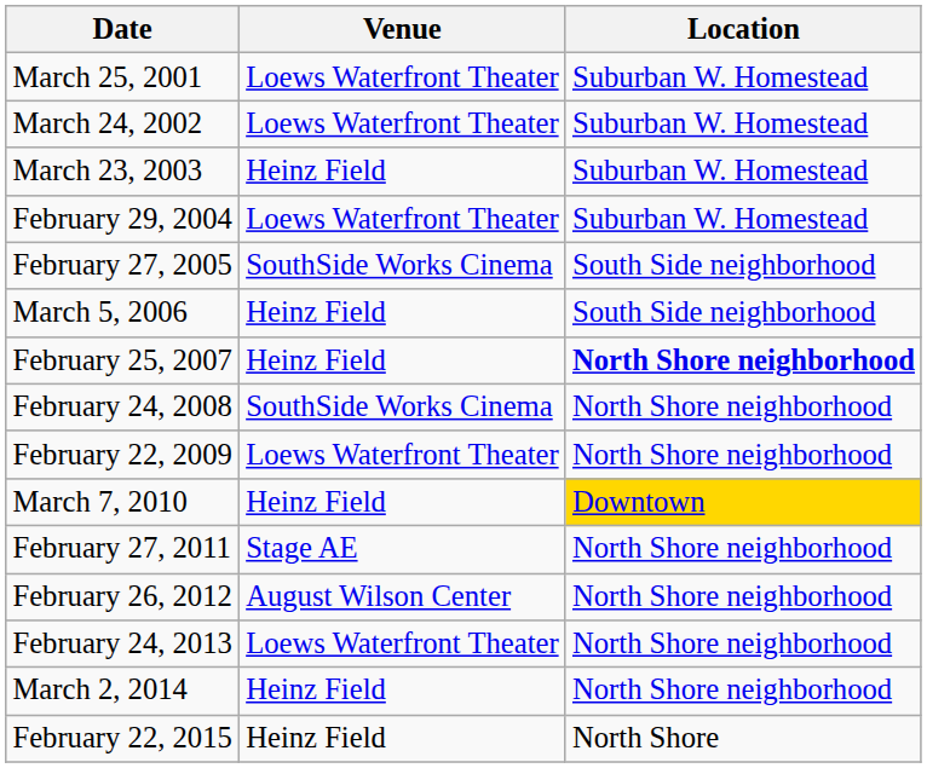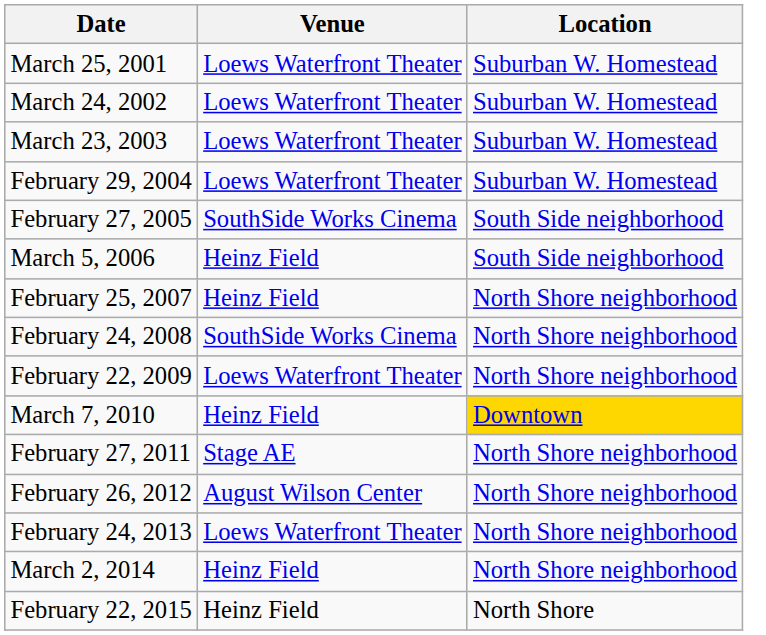 <table class="wikitable">
 <tr>
 <th>Date</th>
 <th>Venue</th>
 <th>Location</th>
 </tr>
 <tr>
 <td>March 25, 2001</td>
 <td><a href='#'>Loews Waterfront Theater</a></td>
 <td><a href='#'>Suburban W. Homestead</a></td>
 </tr>
 <tr>
 <td>March 24, 2002</td>
 <td><a href='#'>Loews Waterfront Theater</a></td>
 <td><a href='#'>Suburban W. Homestead</a></td>
 </tr>
 <tr>
 <td>March 23, 2003</td>
-<td><a href='#'>Heinz Field</a></td>
+<td><a href='#'>Loews Waterfront Theater</a></td>
 <td><a href='#'>Suburban W. Homestead</a></td>
 </tr>
 <tr>
 <td>February 29, 2004</td>
 <td><a href='#'>Loews Waterfront Theater</a></td>
 <td><a href='#'>Suburban W. Homestead</a></td>
 </tr>
 <tr>
 <td>February 27, 2005</td>
 <td><a href='#'>SouthSide Works Cinema</a></td>
 <td><a href='#'>South Side neighborhood</a></td>
 </tr>
 <tr>
 <td>March 5, 2006</td>
 <td><a href='#'>Heinz Field</a></td>
 <td><a href='#'>South Side neighborhood</a></td>
 </tr>
 <tr>
 <td>February 25, 2007</td>
 <td><a href='#'>Heinz Field</a></td>
-<td><strong><a href='#'>North Shore neighborhood</a></strong></td>
+<td><a href='#'>North Shore neighborhood</a></td>
 </tr>
 <tr>
 <td>February 24, 2008</td>
 <td><a href='#'>SouthSide Works Cinema</a></td>
 <td><a href='#'>North Shore neighborhood</a></td>
 </tr>
 <tr>
 <td>February 22, 2009</td>
 <td><a href='#'>Loews Waterfront Theater</a></td>
 <td><a href='#'>North Shore neighborhood</a></td>
 </tr>
 <tr>
 <td>March 7, 2010</td>
 <td><a href='#'>Heinz Field</a></td>
 <td style="background: gold;"><a href='#'>Downtown</a></td>
 </tr>
 <tr>
 <td>February 27, 2011</td>
 <td><a href='#'>Stage AE</a></td>
 <td><a href='#'>North Shore neighborhood</a></td>
 </tr>
 <tr>
 <td>February 26, 2012</td>
 <td><a href='#'>August Wilson Center</a></td>
 <td><a href='#'>North Shore neighborhood</a></td>
 </tr>
 <tr>
 <td>February 24, 2013</td>
 <td><a href='#'>Loews Waterfront Theater</a></td>
 <td><a href='#'>North Shore neighborhood</a></td>
 </tr>
 <tr>
 <td>March 2, 2014</td>
 <td><a href='#'>Heinz Field</a></td>
 <td><a href='#'>North Shore neighborhood</a></td>
 </tr>
 <tr>
 <td>February 22, 2015</td>
 <td>Heinz Field</td>
 <td>North Shore</td>
 </tr>
 </table>
